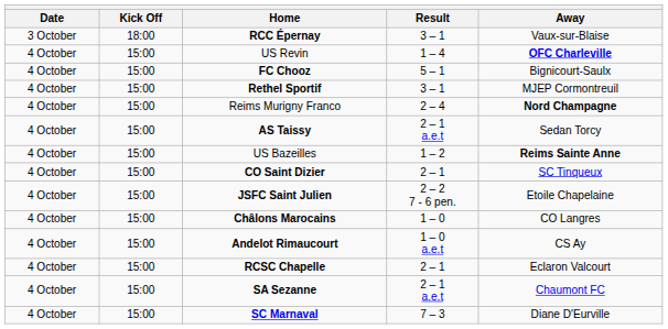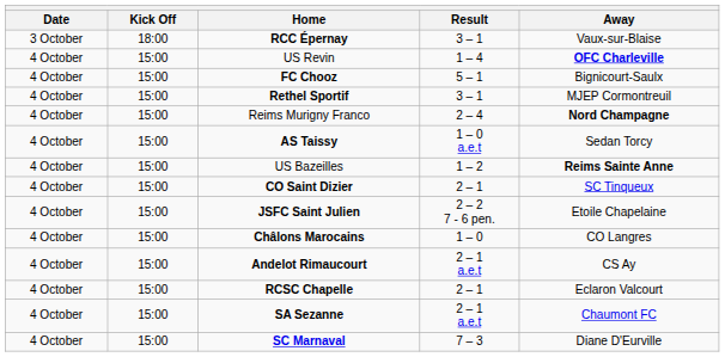 <table class="wikitable collapsible collapsed" style="font-size: 100%; margin:0px;" width="75%">
 <tr>
 <th colspan="7" style="text-align:left;"></th>
 </tr>
 <tr>
 <th><strong>Date</strong></th>
 <th><strong>Kick Off</strong></th>
 <th><strong>Home</strong></th>
 <th><strong>Result</strong></th>
 <th><strong>Away</strong></th>
 </tr>
 <tr>
 <td align=center>3 October</td>
 <td align=center>18:00</td>
 <td align=center><strong>RCC Épernay</strong></td>
 <td align=center>3 – 1</td>
 <td align=center>Vaux-sur-Blaise</td>
 </tr>
 <tr>
 <td align=center>4 October</td>
 <td align=center>15:00</td>
 <td align=center>US Revin</td>
 <td align=center>1 – 4</td>
 <td align=center><strong><a href='#'>OFC Charleville</a></strong></td>
 </tr>
 <tr>
 <td align=center>4 October</td>
 <td align=center>15:00</td>
 <td align=center><strong>FC Chooz</strong></td>
 <td align=center>5 – 1</td>
 <td align=center>Bignicourt-Saulx</td>
 </tr>
 <tr>
 <td align=center>4 October</td>
 <td align=center>15:00</td>
 <td align=center><strong>Rethel Sportif</strong></td>
 <td align=center>3 – 1</td>
 <td align=center>MJEP Cormontreuil</td>
 </tr>
 <tr>
 <td align=center>4 October</td>
 <td align=center>15:00</td>
 <td align=center>Reims Murigny Franco</td>
 <td align=center>2 – 4</td>
 <td align=center><strong>Nord Champagne</strong></td>
 </tr>
 <tr>
 <td align=center>4 October</td>
 <td align=center>15:00</td>
 <td align=center><strong>AS Taissy</strong></td>
-<td align=center>2 – 1 <br> <a href='#'>a.e.t</a></td>
+<td align=center>1 – 0 <br> <a href='#'>a.e.t</a></td>
 <td align=center>Sedan Torcy</td>
 </tr>
 <tr>
 <td align=center>4 October</td>
 <td align=center>15:00</td>
 <td align=center>US Bazeilles</td>
 <td align=center>1 – 2</td>
 <td align=center><strong>Reims Sainte Anne</strong></td>
 </tr>
 <tr>
 <td align=center>4 October</td>
 <td align=center>15:00</td>
 <td align=center><strong>CO Saint Dizier</strong></td>
 <td align=center>2 – 1</td>
 <td align=center><a href='#'>SC Tinqueux</a></td>
 </tr>
 <tr>
 <td align=center>4 October</td>
 <td align=center>15:00</td>
 <td align=center><strong>JSFC Saint Julien</strong></td>
 <td align=center>2 – 2 <br> 7 - 6 pen.</td>
 <td align=center>Etoile Chapelaine</td>
 </tr>
 <tr>
 <td align=center>4 October</td>
 <td align=center>15:00</td>
 <td align=center><strong>Châlons Marocains</strong></td>
 <td align=center>1 – 0</td>
 <td align=center>CO Langres</td>
 </tr>
 <tr>
 <td align=center>4 October</td>
 <td align=center>15:00</td>
 <td align=center><strong>Andelot Rimaucourt</strong></td>
-<td align=center>1 – 0 <br> <a href='#'>a.e.t</a></td>
+<td align=center>2 – 1 <br> <a href='#'>a.e.t</a></td>
 <td align=center>CS Ay</td>
 </tr>
 <tr>
 <td align=center>4 October</td>
 <td align=center>15:00</td>
 <td align=center><strong>RCSC Chapelle</strong></td>
 <td align=center>2 – 1</td>
 <td align=center>Eclaron Valcourt</td>
 </tr>
 <tr>
 <td align=center>4 October</td>
 <td align=center>15:00</td>
 <td align=center><strong>SA Sezanne</strong></td>
 <td align=center>2 – 1 <br> <a href='#'>a.e.t</a></td>
 <td align=center><a href='#'>Chaumont FC</a></td>
 </tr>
 <tr>
 <td align=center>4 October</td>
 <td align=center>15:00</td>
 <td align=center><strong><a href='#'>SC Marnaval</a></strong></td>
 <td align=center>7 – 3</td>
 <td align=center>Diane D'Eurville</td>
 </tr>
 </table>
